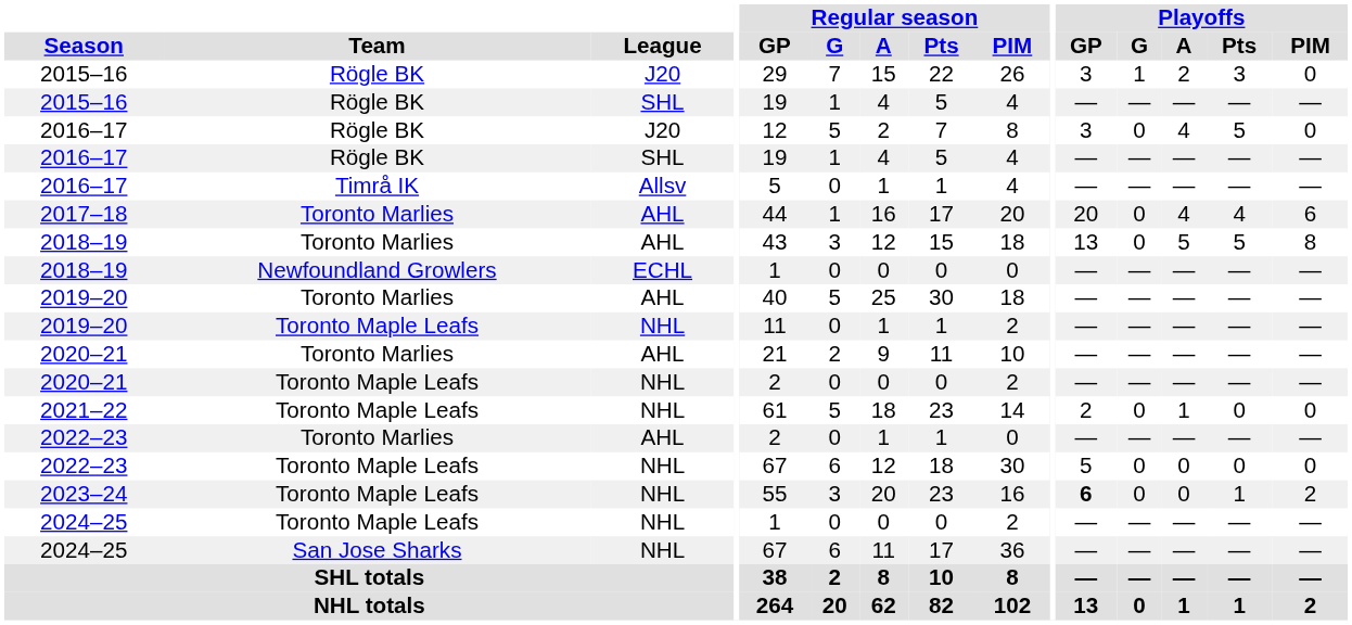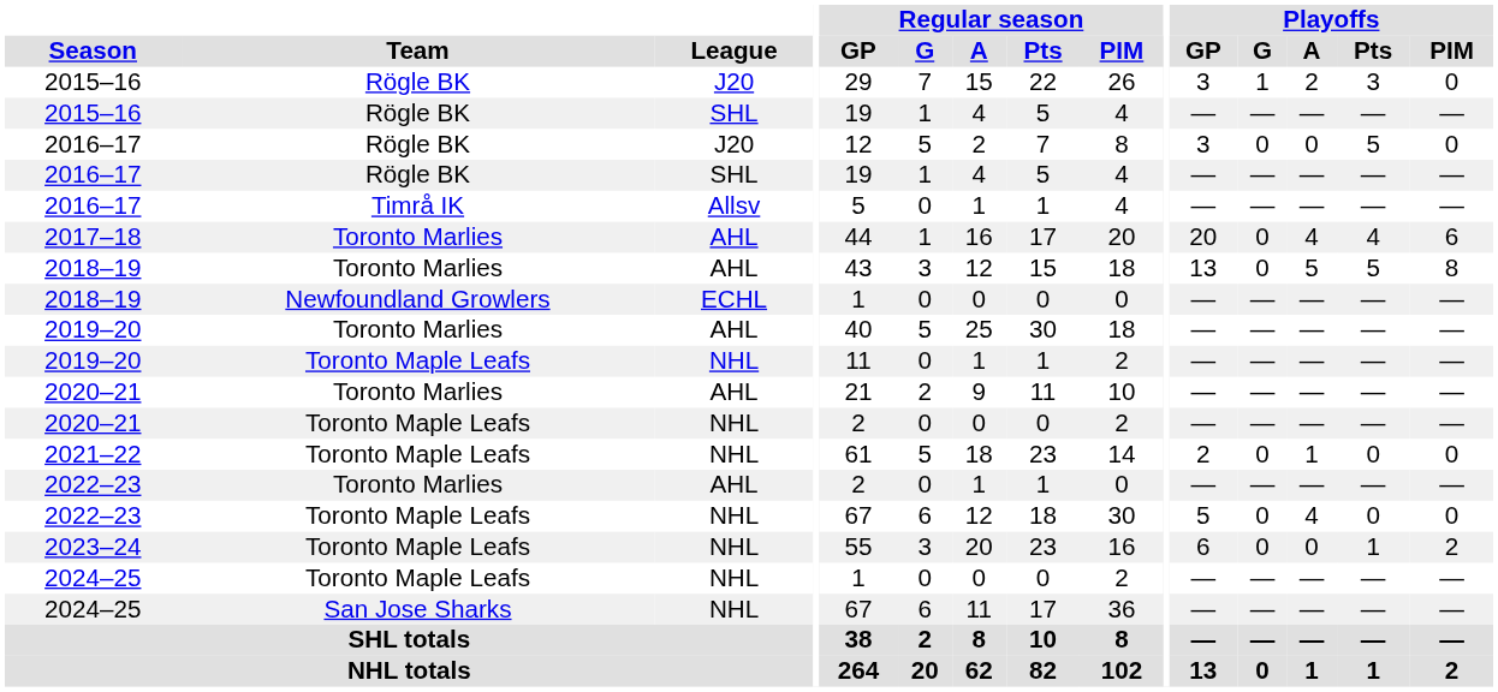 <table border="0" cellpadding="1" cellspacing="0" style="text-align:center; width:60em">
 <tr bgcolor="#e0e0e0">
 <th colspan="3" bgcolor="#ffffff"></th>
 <th rowspan="102" bgcolor="#ffffff"></th>
 <th colspan="5"><a href='#'>Regular season</a></th>
 <th rowspan="102" bgcolor="#ffffff"></th>
 <th colspan="5"><a href='#'>Playoffs</a></th>
 </tr>
 <tr bgcolor="#e0e0e0">
 <th><a href='#'>Season</a></th>
 <th>Team</th>
 <th>League</th>
 <th>GP</th>
 <th><a href='#'>G</a></th>
 <th><a href='#'>A</a></th>
 <th><a href='#'>Pts</a></th>
 <th><a href='#'>PIM</a></th>
 <th>GP</th>
 <th>G</th>
 <th>A</th>
 <th>Pts</th>
 <th>PIM</th>
 </tr>
 <tr>
 <td>2015–16</td>
 <td><a href='#'>Rögle BK</a></td>
 <td><a href='#'>J20</a></td>
 <td>29</td>
 <td>7</td>
 <td>15</td>
 <td>22</td>
 <td>26</td>
 <td>3</td>
 <td>1</td>
 <td>2</td>
 <td>3</td>
 <td>0</td>
 </tr>
 <tr bgcolor="#f0f0f0">
 <td><a href='#'>2015–16</a></td>
 <td>Rögle BK</td>
 <td><a href='#'>SHL</a></td>
 <td>19</td>
 <td>1</td>
 <td>4</td>
 <td>5</td>
 <td>4</td>
 <td>—</td>
 <td>—</td>
 <td>—</td>
 <td>—</td>
 <td>—</td>
 </tr>
 <tr>
 <td>2016–17</td>
 <td>Rögle BK</td>
 <td>J20</td>
 <td>12</td>
 <td>5</td>
 <td>2</td>
 <td>7</td>
 <td>8</td>
 <td>3</td>
 <td>0</td>
-<td>4</td>
+<td>0</td>
 <td>5</td>
 <td>0</td>
 </tr>
 <tr bgcolor="#f0f0f0">
 <td><a href='#'>2016–17</a></td>
 <td>Rögle BK</td>
 <td>SHL</td>
 <td>19</td>
 <td>1</td>
 <td>4</td>
 <td>5</td>
 <td>4</td>
 <td>—</td>
 <td>—</td>
 <td>—</td>
 <td>—</td>
 <td>—</td>
 </tr>
 <tr>
 <td><a href='#'>2016–17</a></td>
 <td><a href='#'>Timrå IK</a></td>
 <td><a href='#'>Allsv</a></td>
 <td>5</td>
 <td>0</td>
 <td>1</td>
 <td>1</td>
 <td>4</td>
 <td>—</td>
 <td>—</td>
 <td>—</td>
 <td>—</td>
 <td>—</td>
 </tr>
 <tr bgcolor="#f0f0f0">
 <td><a href='#'>2017–18</a></td>
 <td><a href='#'>Toronto Marlies</a></td>
 <td><a href='#'>AHL</a></td>
 <td>44</td>
 <td>1</td>
 <td>16</td>
 <td>17</td>
 <td>20</td>
 <td>20</td>
 <td>0</td>
 <td>4</td>
 <td>4</td>
 <td>6</td>
 </tr>
 <tr>
 <td><a href='#'>2018–19</a></td>
 <td>Toronto Marlies</td>
 <td>AHL</td>
 <td>43</td>
 <td>3</td>
 <td>12</td>
 <td>15</td>
 <td>18</td>
 <td>13</td>
 <td>0</td>
 <td>5</td>
 <td>5</td>
 <td>8</td>
 </tr>
 <tr bgcolor="#f0f0f0">
 <td><a href='#'>2018–19</a></td>
 <td><a href='#'>Newfoundland Growlers</a></td>
 <td><a href='#'>ECHL</a></td>
 <td>1</td>
 <td>0</td>
 <td>0</td>
 <td>0</td>
 <td>0</td>
 <td>—</td>
 <td>—</td>
 <td>—</td>
 <td>—</td>
 <td>—</td>
 </tr>
 <tr>
 <td><a href='#'>2019–20</a></td>
 <td>Toronto Marlies</td>
 <td>AHL</td>
 <td>40</td>
 <td>5</td>
 <td>25</td>
 <td>30</td>
 <td>18</td>
 <td>—</td>
 <td>—</td>
 <td>—</td>
 <td>—</td>
 <td>—</td>
 </tr>
 <tr bgcolor="#f0f0f0">
 <td><a href='#'>2019–20</a></td>
 <td><a href='#'>Toronto Maple Leafs</a></td>
 <td><a href='#'>NHL</a></td>
 <td>11</td>
 <td>0</td>
 <td>1</td>
 <td>1</td>
 <td>2</td>
 <td>—</td>
 <td>—</td>
 <td>—</td>
 <td>—</td>
 <td>—</td>
 </tr>
 <tr>
 <td><a href='#'>2020–21</a></td>
 <td>Toronto Marlies</td>
 <td>AHL</td>
 <td>21</td>
 <td>2</td>
 <td>9</td>
 <td>11</td>
 <td>10</td>
 <td>—</td>
 <td>—</td>
 <td>—</td>
 <td>—</td>
 <td>—</td>
 </tr>
 <tr bgcolor="#f0f0f0">
 <td><a href='#'>2020–21</a></td>
 <td>Toronto Maple Leafs</td>
 <td>NHL</td>
 <td>2</td>
 <td>0</td>
 <td>0</td>
 <td>0</td>
 <td>2</td>
 <td>—</td>
 <td>—</td>
 <td>—</td>
 <td>—</td>
 <td>—</td>
 </tr>
 <tr>
 <td><a href='#'>2021–22</a></td>
 <td>Toronto Maple Leafs</td>
 <td>NHL</td>
 <td>61</td>
 <td>5</td>
 <td>18</td>
 <td>23</td>
 <td>14</td>
 <td>2</td>
 <td>0</td>
 <td>1</td>
 <td>0</td>
 <td>0</td>
 </tr>
 <tr bgcolor="#f0f0f0">
 <td><a href='#'>2022–23</a></td>
 <td>Toronto Marlies</td>
 <td>AHL</td>
 <td>2</td>
 <td>0</td>
 <td>1</td>
 <td>1</td>
 <td>0</td>
 <td>—</td>
 <td>—</td>
 <td>—</td>
 <td>—</td>
 <td>—</td>
 </tr>
 <tr>
 <td><a href='#'>2022–23</a></td>
 <td>Toronto Maple Leafs</td>
 <td>NHL</td>
 <td>67</td>
 <td>6</td>
 <td>12</td>
 <td>18</td>
 <td>30</td>
 <td>5</td>
 <td>0</td>
-<td>0</td>
+<td>4</td>
 <td>0</td>
 <td>0</td>
 </tr>
 <tr bgcolor="#f0f0f0">
 <td><a href='#'>2023–24</a></td>
 <td>Toronto Maple Leafs</td>
 <td>NHL</td>
 <td>55</td>
 <td>3</td>
 <td>20</td>
 <td>23</td>
 <td>16</td>
-<td><strong>6</strong></td>
+<td>6</td>
 <td>0</td>
 <td>0</td>
 <td>1</td>
 <td>2</td>
 </tr>
 <tr>
 <td><a href='#'>2024–25</a></td>
 <td>Toronto Maple Leafs</td>
 <td>NHL</td>
 <td>1</td>
 <td>0</td>
 <td>0</td>
 <td>0</td>
 <td>2</td>
 <td>—</td>
 <td>—</td>
 <td>—</td>
 <td>—</td>
 <td>—</td>
 </tr>
 <tr bgcolor="#f0f0f0">
 <td>2024–25</td>
 <td><a href='#'>San Jose Sharks</a></td>
 <td>NHL</td>
 <td>67</td>
 <td>6</td>
 <td>11</td>
 <td>17</td>
 <td>36</td>
 <td>—</td>
 <td>—</td>
 <td>—</td>
 <td>—</td>
 <td>—</td>
 </tr>
 <tr bgcolor="#e0e0e0">
 <th colspan="3">SHL totals</th>
 <th>38</th>
 <th>2</th>
 <th>8</th>
 <th>10</th>
 <th>8</th>
 <th>—</th>
 <th>—</th>
 <th>—</th>
 <th>—</th>
 <th>—</th>
 </tr>
 <tr bgcolor="#e0e0e0">
 <th colspan="3">NHL totals</th>
 <th>264</th>
 <th>20</th>
 <th>62</th>
 <th>82</th>
 <th>102</th>
 <th>13</th>
 <th>0</th>
 <th>1</th>
 <th>1</th>
 <th>2</th>
 </tr>
 </table>
